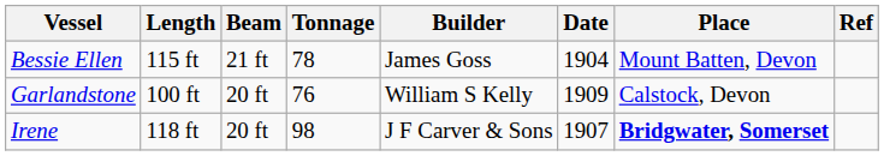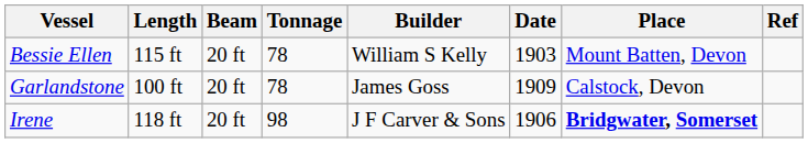 <table class="wikitable">
 <tr>
 <th>Vessel</th>
 <th>Length</th>
 <th>Beam</th>
 <th>Tonnage</th>
 <th>Builder</th>
 <th>Date</th>
 <th>Place</th>
 <th>Ref</th>
 </tr>
 <tr>
 <td> <em><a href='#'>Bessie Ellen</a></em></td>
 <td>115 ft</td>
-<td>21 ft</td>
+<td>20 ft</td>
 <td>78</td>
-<td>James Goss</td>
-<td>1904</td>
+<td>William S Kelly</td>
+<td>1903</td>
 <td><a href='#'>Mount Batten</a>, <a href='#'>Devon</a></td>
 <td></td>
 </tr>
 <tr>
 <td> <em><a href='#'>Garlandstone</a></em></td>
 <td>100 ft</td>
 <td>20 ft</td>
-<td>76</td>
-<td>William S Kelly</td>
+<td>78</td>
+<td>James Goss</td>
 <td>1909</td>
 <td><a href='#'>Calstock</a>, Devon</td>
 <td></td>
 </tr>
 <tr>
 <td> <em><a href='#'>Irene</a></em></td>
 <td>118 ft</td>
 <td>20 ft</td>
 <td>98</td>
 <td>J F Carver & Sons</td>
-<td>1907</td>
+<td>1906</td>
 <td><strong><a href='#'>Bridgwater</a>, <a href='#'>Somerset</a></strong></td>
 <td></td>
 </tr>
 </table>
